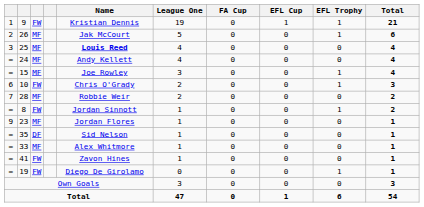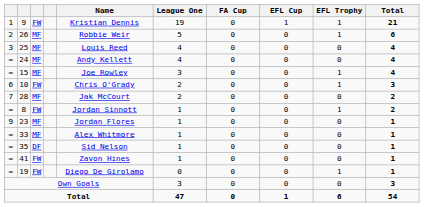 <table class="wikitable sortable" style="font-size: 95%; text-align: center;">
 <tr>
 <th width=15></th>
 <th width=15></th>
 <th width=15></th>
 <th width=15></th>
 <th width=150>Name</th>
 <th width=80>League One</th>
 <th width=80>FA Cup</th>
 <th width=80>EFL Cup</th>
 <th width=80>EFL Trophy</th>
 <th width=80>Total</th>
 </tr>
 <tr>
 <td>1</td>
 <td>9</td>
 <td><a href='#'>FW</a></td>
 <td></td>
 <td><a href='#'>Kristian Dennis</a></td>
 <td>19</td>
 <td>0</td>
 <td>1</td>
 <td>1</td>
 <td><strong>21</strong></td>
 </tr>
 <tr>
 <td>2</td>
 <td>26</td>
 <td><a href='#'>MF</a></td>
 <td></td>
-<td><a href='#'>Jak McCourt</a></td>
+<td><a href='#'>Robbie Weir</a></td>
 <td>5</td>
 <td>0</td>
 <td>0</td>
 <td>1</td>
 <td><strong>6</strong></td>
 </tr>
 <tr>
 <td>3</td>
 <td>25</td>
 <td><a href='#'>MF</a></td>
 <td></td>
-<td><strong><a href='#'>Louis Reed</a></strong></td>
+<td><a href='#'>Louis Reed</a></td>
 <td>4</td>
 <td>0</td>
 <td>0</td>
 <td>0</td>
 <td><strong>4</strong></td>
 </tr>
 <tr>
 <td>=</td>
 <td>24</td>
 <td><a href='#'>MF</a></td>
 <td></td>
 <td><a href='#'>Andy Kellett</a></td>
 <td>4</td>
 <td>0</td>
 <td>0</td>
 <td>0</td>
 <td><strong>4</strong></td>
 </tr>
 <tr>
 <td>=</td>
 <td>15</td>
 <td><a href='#'>MF</a></td>
 <td></td>
 <td><a href='#'>Joe Rowley</a></td>
 <td>3</td>
 <td>0</td>
 <td>0</td>
 <td>1</td>
 <td><strong>4</strong></td>
 </tr>
 <tr>
 <td>6</td>
 <td>10</td>
 <td><a href='#'>FW</a></td>
 <td></td>
 <td><a href='#'>Chris O'Grady</a></td>
 <td>2</td>
 <td>0</td>
 <td>0</td>
 <td>1</td>
 <td><strong>3</strong></td>
 </tr>
 <tr>
 <td>7</td>
 <td>28</td>
 <td><a href='#'>MF</a></td>
 <td></td>
-<td><a href='#'>Robbie Weir</a></td>
+<td><a href='#'>Jak McCourt</a></td>
 <td>2</td>
 <td>0</td>
 <td>0</td>
 <td>0</td>
 <td><strong>2</strong></td>
 </tr>
 <tr>
 <td>=</td>
 <td>8</td>
 <td><a href='#'>FW</a></td>
 <td></td>
 <td><a href='#'>Jordan Sinnott</a></td>
 <td>1</td>
 <td>0</td>
 <td>0</td>
 <td>1</td>
 <td><strong>2</strong></td>
 </tr>
 <tr>
 <td>9</td>
 <td>23</td>
 <td><a href='#'>MF</a></td>
 <td></td>
 <td><a href='#'>Jordan Flores</a></td>
 <td>1</td>
 <td>0</td>
 <td>0</td>
 <td>0</td>
 <td><strong>1</strong></td>
 </tr>
 <tr>
 <td>=</td>
-<td>35</td>
-<td><a href='#'>DF</a></td>
+<td>33</td>
+<td><a href='#'>MF</a></td>
 <td></td>
-<td><a href='#'>Sid Nelson</a></td>
+<td><a href='#'>Alex Whitmore</a></td>
 <td>1</td>
 <td>0</td>
 <td>0</td>
 <td>0</td>
 <td><strong>1</strong></td>
 </tr>
 <tr>
 <td>=</td>
-<td>33</td>
-<td><a href='#'>MF</a></td>
+<td>35</td>
+<td><a href='#'>DF</a></td>
 <td></td>
-<td><a href='#'>Alex Whitmore</a></td>
+<td><a href='#'>Sid Nelson</a></td>
 <td>1</td>
 <td>0</td>
 <td>0</td>
 <td>0</td>
 <td><strong>1</strong></td>
 </tr>
 <tr>
 <td>=</td>
 <td>41</td>
 <td><a href='#'>FW</a></td>
 <td></td>
 <td><a href='#'>Zavon Hines</a></td>
 <td>1</td>
 <td>0</td>
 <td>0</td>
 <td>0</td>
 <td><strong>1</strong></td>
 </tr>
 <tr>
 <td>=</td>
 <td>19</td>
 <td><a href='#'>FW</a></td>
 <td></td>
 <td><a href='#'>Diego De Girolamo</a></td>
 <td>0</td>
 <td>0</td>
 <td>0</td>
 <td>1</td>
 <td><strong>1</strong></td>
 </tr>
 <tr>
 <td colspan="5"><a href='#'>Own Goals</a></td>
 <td>3</td>
 <td>0</td>
 <td>0</td>
 <td>0</td>
 <td><strong>3</strong></td>
 </tr>
 <tr>
 <td colspan="5"><strong>Total</strong></td>
 <td><strong>47</strong></td>
 <td><strong>0</strong></td>
 <td><strong>1</strong></td>
 <td><strong>6</strong></td>
 <td><strong>54</strong></td>
 </tr>
 </table>
